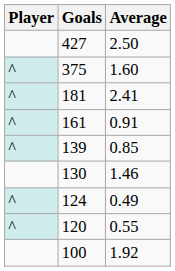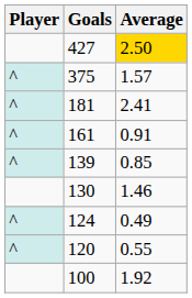 <table class="wikitable sortable">
 <tr>
 <th>Player</th>
 <th>Goals</th>
 <th>Average</th>
 </tr>
 <tr>
 <td></td>
 <td>427</td>
-<td>2.50</td>
+<td style="background: gold;">2.50</td>
 </tr>
 <tr>
 <td style="text-align:left; background:#cfecec;">^</td>
 <td>375</td>
-<td>1.60</td>
+<td>1.57</td>
 </tr>
 <tr>
 <td style="text-align:left; background:#cfecec;">^</td>
 <td>181</td>
 <td>2.41</td>
 </tr>
 <tr>
 <td style="text-align:left; background:#cfecec;">^</td>
 <td>161</td>
 <td>0.91</td>
 </tr>
 <tr>
 <td style="text-align:left; background:#cfecec;">^</td>
 <td>139</td>
 <td>0.85</td>
 </tr>
 <tr>
 <td></td>
 <td>130</td>
 <td>1.46</td>
 </tr>
 <tr>
 <td style="text-align:left; background:#cfecec;">^</td>
 <td>124</td>
 <td>0.49</td>
 </tr>
 <tr>
 <td style="text-align:left; background:#cfecec;">^</td>
 <td>120</td>
 <td>0.55</td>
 </tr>
 <tr>
 <td></td>
 <td>100</td>
 <td>1.92</td>
 </tr>
 </table>
